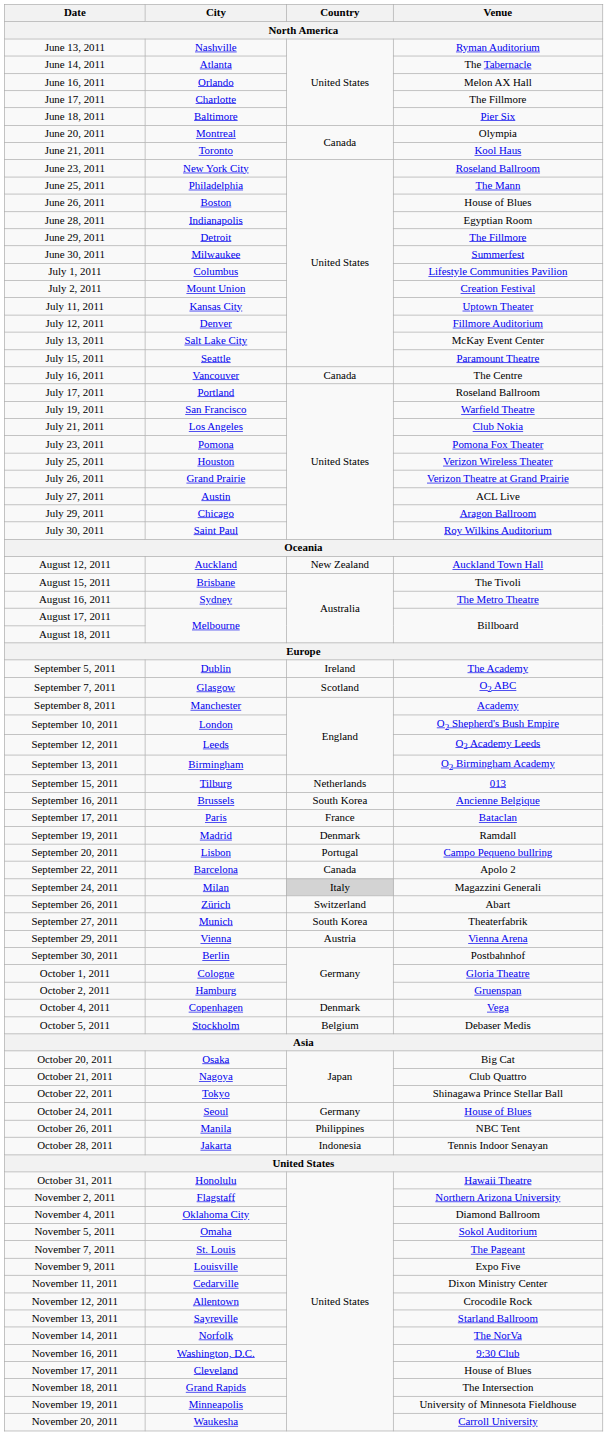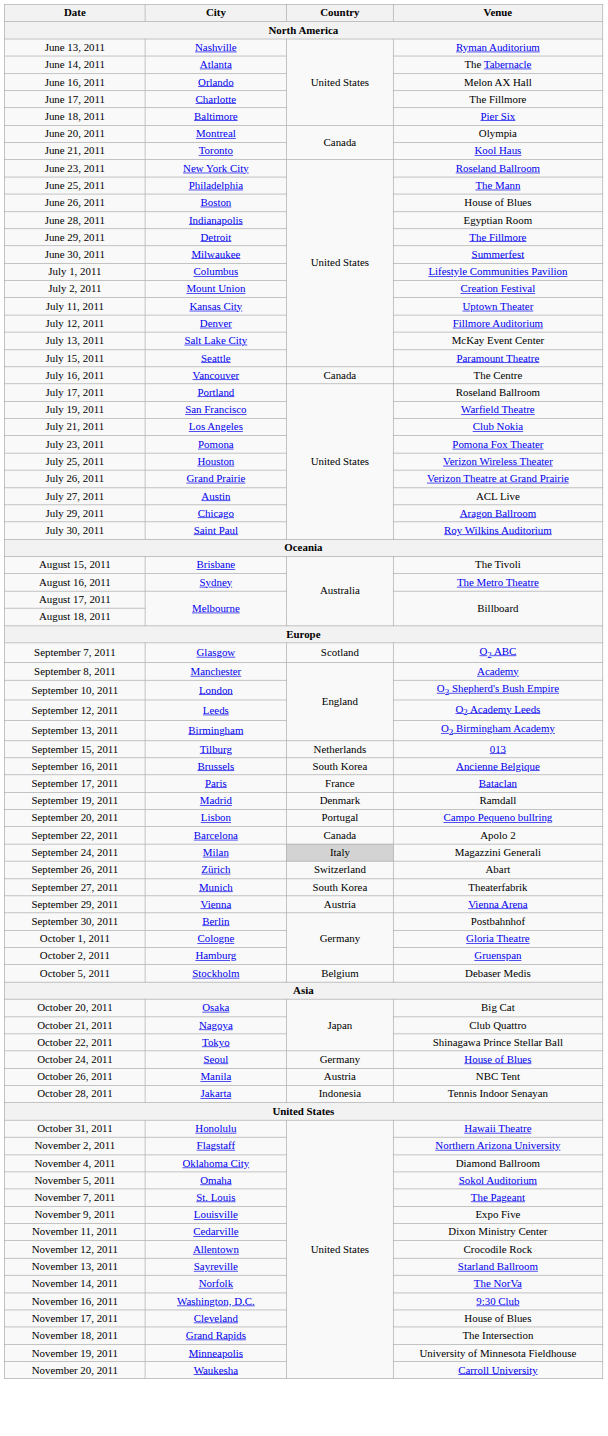 <table class="wikitable" style="text-align:center;">
 <tr>
 <th width="200">Date</th>
 <th width="200">City</th>
 <th width="150">Country</th>
 <th width="300">Venue</th>
 </tr>
 <tr>
 <th colspan="4">North America</th>
 </tr>
 <tr>
 <td>June 13, 2011</td>
 <td><a href='#'>Nashville</a></td>
 <td rowspan="5">United States</td>
 <td><a href='#'>Ryman Auditorium</a></td>
 </tr>
 <tr>
 <td>June 14, 2011</td>
 <td><a href='#'>Atlanta</a></td>
 <td>The <a href='#'>Tabernacle</a></td>
 </tr>
 <tr>
 <td>June 16, 2011</td>
 <td><a href='#'>Orlando</a></td>
 <td>Melon AX Hall</td>
 </tr>
 <tr>
 <td>June 17, 2011</td>
 <td><a href='#'>Charlotte</a></td>
 <td>The Fillmore</td>
 </tr>
 <tr>
 <td>June 18, 2011</td>
 <td><a href='#'>Baltimore</a></td>
 <td><a href='#'>Pier Six</a></td>
 </tr>
 <tr>
 <td>June 20, 2011</td>
 <td><a href='#'>Montreal</a></td>
 <td rowspan="2">Canada</td>
 <td>Olympia</td>
 </tr>
 <tr>
 <td>June 21, 2011</td>
 <td><a href='#'>Toronto</a></td>
 <td><a href='#'>Kool Haus</a></td>
 </tr>
 <tr>
 <td>June 23, 2011</td>
 <td><a href='#'>New York City</a></td>
 <td rowspan="12">United States</td>
 <td><a href='#'>Roseland Ballroom</a></td>
 </tr>
 <tr>
 <td>June 25, 2011</td>
 <td><a href='#'>Philadelphia</a></td>
 <td><a href='#'>The Mann</a></td>
 </tr>
 <tr>
 <td>June 26, 2011</td>
 <td><a href='#'>Boston</a></td>
 <td>House of Blues</td>
 </tr>
 <tr>
 <td>June 28, 2011</td>
 <td><a href='#'>Indianapolis</a></td>
 <td>Egyptian Room</td>
 </tr>
 <tr>
 <td>June 29, 2011</td>
 <td><a href='#'>Detroit</a></td>
 <td><a href='#'>The Fillmore</a></td>
 </tr>
 <tr>
 <td>June 30, 2011</td>
 <td><a href='#'>Milwaukee</a></td>
 <td><a href='#'>Summerfest</a></td>
 </tr>
 <tr>
 <td>July 1, 2011</td>
 <td><a href='#'>Columbus</a></td>
 <td><a href='#'>Lifestyle Communities Pavilion</a></td>
 </tr>
 <tr>
 <td>July 2, 2011</td>
 <td><a href='#'>Mount Union</a></td>
 <td><a href='#'>Creation Festival</a></td>
 </tr>
 <tr>
 <td>July 11, 2011</td>
 <td><a href='#'>Kansas City</a></td>
 <td><a href='#'>Uptown Theater</a></td>
 </tr>
 <tr>
 <td>July 12, 2011</td>
 <td><a href='#'>Denver</a></td>
 <td><a href='#'>Fillmore Auditorium</a></td>
 </tr>
 <tr>
 <td>July 13, 2011</td>
 <td><a href='#'>Salt Lake City</a></td>
 <td>McKay Event Center</td>
 </tr>
 <tr>
 <td>July 15, 2011</td>
 <td><a href='#'>Seattle</a></td>
 <td><a href='#'>Paramount Theatre</a></td>
 </tr>
 <tr>
 <td>July 16, 2011</td>
 <td><a href='#'>Vancouver</a></td>
 <td>Canada</td>
 <td>The Centre</td>
 </tr>
 <tr>
 <td>July 17, 2011</td>
 <td><a href='#'>Portland</a></td>
 <td rowspan="9">United States</td>
 <td>Roseland Ballroom</td>
 </tr>
 <tr>
 <td>July 19, 2011</td>
 <td><a href='#'>San Francisco</a></td>
 <td><a href='#'>Warfield Theatre</a></td>
 </tr>
 <tr>
 <td>July 21, 2011</td>
 <td><a href='#'>Los Angeles</a></td>
 <td><a href='#'>Club Nokia</a></td>
 </tr>
 <tr>
 <td>July 23, 2011</td>
 <td><a href='#'>Pomona</a></td>
 <td><a href='#'>Pomona Fox Theater</a></td>
 </tr>
 <tr>
 <td>July 25, 2011</td>
 <td><a href='#'>Houston</a></td>
 <td><a href='#'>Verizon Wireless Theater</a></td>
 </tr>
 <tr>
 <td>July 26, 2011</td>
 <td><a href='#'>Grand Prairie</a></td>
 <td><a href='#'>Verizon Theatre at Grand Prairie</a></td>
 </tr>
 <tr>
 <td>July 27, 2011</td>
 <td><a href='#'>Austin</a></td>
 <td>ACL Live</td>
 </tr>
 <tr>
 <td>July 29, 2011</td>
 <td><a href='#'>Chicago</a></td>
 <td><a href='#'>Aragon Ballroom</a></td>
 </tr>
 <tr>
 <td>July 30, 2011</td>
 <td><a href='#'>Saint Paul</a></td>
 <td><a href='#'>Roy Wilkins Auditorium</a></td>
 </tr>
 <tr>
 <th colspan="4">Oceania</th>
 </tr>
 <tr>
-<td>August 12, 2011</td>
-<td><a href='#'>Auckland</a></td>
-<td>New Zealand</td>
-<td><a href='#'>Auckland Town Hall</a></td>
-</tr>
-<tr>
 <td>August 15, 2011</td>
 <td><a href='#'>Brisbane</a></td>
 <td rowspan="4">Australia</td>
 <td>The Tivoli</td>
 </tr>
 <tr>
 <td>August 16, 2011</td>
 <td><a href='#'>Sydney</a></td>
 <td><a href='#'>The Metro Theatre</a></td>
 </tr>
 <tr>
 <td>August 17, 2011</td>
 <td rowspan="2"><a href='#'>Melbourne</a></td>
 <td rowspan="2">Billboard</td>
 </tr>
 <tr>
 <td>August 18, 2011</td>
 </tr>
 <tr>
 <th colspan="4">Europe</th>
-</tr>
-<tr>
-<td>September 5, 2011</td>
-<td><a href='#'>Dublin</a></td>
-<td>Ireland</td>
-<td><a href='#'>The Academy</a></td>
 </tr>
 <tr>
 <td>September 7, 2011</td>
 <td><a href='#'>Glasgow</a></td>
 <td>Scotland</td>
 <td><a href='#'>O<sub>2</sub> ABC</a></td>
 </tr>
 <tr>
 <td>September 8, 2011</td>
 <td><a href='#'>Manchester</a></td>
 <td rowspan="4">England</td>
 <td><a href='#'>Academy</a></td>
 </tr>
 <tr>
 <td>September 10, 2011</td>
 <td><a href='#'>London</a></td>
 <td><a href='#'>O<sub>2</sub> Shepherd's Bush Empire</a></td>
 </tr>
 <tr>
 <td>September 12, 2011</td>
 <td><a href='#'>Leeds</a></td>
 <td><a href='#'>O<sub>2</sub> Academy Leeds</a></td>
 </tr>
 <tr>
 <td>September 13, 2011</td>
 <td><a href='#'>Birmingham</a></td>
 <td><a href='#'>O<sub>2</sub> Birmingham Academy</a></td>
 </tr>
 <tr>
 <td>September 15, 2011</td>
 <td><a href='#'>Tilburg</a></td>
 <td>Netherlands</td>
 <td><a href='#'>013</a></td>
 </tr>
 <tr>
 <td>September 16, 2011</td>
 <td><a href='#'>Brussels</a></td>
 <td>South Korea</td>
 <td><a href='#'>Ancienne Belgique</a></td>
 </tr>
 <tr>
 <td>September 17, 2011</td>
 <td><a href='#'>Paris</a></td>
 <td>France</td>
 <td><a href='#'>Bataclan</a></td>
 </tr>
 <tr>
 <td>September 19, 2011</td>
 <td><a href='#'>Madrid</a></td>
 <td>Denmark</td>
 <td>Ramdall</td>
 </tr>
 <tr>
 <td>September 20, 2011</td>
 <td><a href='#'>Lisbon</a></td>
 <td>Portugal</td>
 <td><a href='#'>Campo Pequeno bullring</a></td>
 </tr>
 <tr>
 <td>September 22, 2011</td>
 <td><a href='#'>Barcelona</a></td>
 <td>Canada</td>
 <td>Apolo 2</td>
 </tr>
 <tr>
 <td>September 24, 2011</td>
 <td><a href='#'>Milan</a></td>
 <td style="background: lightgrey;">Italy</td>
 <td>Magazzini Generali</td>
 </tr>
 <tr>
 <td>September 26, 2011</td>
 <td><a href='#'>Zürich</a></td>
 <td>Switzerland</td>
 <td>Abart</td>
 </tr>
 <tr>
 <td>September 27, 2011</td>
 <td><a href='#'>Munich</a></td>
 <td>South Korea</td>
 <td>Theaterfabrik</td>
 </tr>
 <tr>
 <td>September 29, 2011</td>
 <td><a href='#'>Vienna</a></td>
 <td>Austria</td>
 <td><a href='#'>Vienna Arena</a></td>
 </tr>
 <tr>
 <td>September 30, 2011</td>
 <td><a href='#'>Berlin</a></td>
 <td rowspan="3">Germany</td>
 <td>Postbahnhof</td>
 </tr>
 <tr>
 <td>October 1, 2011</td>
 <td><a href='#'>Cologne</a></td>
 <td><a href='#'>Gloria Theatre</a></td>
 </tr>
 <tr>
 <td>October 2, 2011</td>
 <td><a href='#'>Hamburg</a></td>
 <td><a href='#'>Gruenspan</a></td>
 </tr>
 <tr>
-<td>October 4, 2011</td>
-<td><a href='#'>Copenhagen</a></td>
-<td>Denmark</td>
-<td><a href='#'>Vega</a></td>
-</tr>
-<tr>
 <td>October 5, 2011</td>
 <td><a href='#'>Stockholm</a></td>
 <td>Belgium</td>
 <td>Debaser Medis</td>
 </tr>
 <tr>
 <th colspan="4">Asia</th>
 </tr>
 <tr>
 <td>October 20, 2011</td>
 <td><a href='#'>Osaka</a></td>
 <td rowspan="3">Japan</td>
 <td>Big Cat</td>
 </tr>
 <tr>
 <td>October 21, 2011</td>
 <td><a href='#'>Nagoya</a></td>
 <td>Club Quattro</td>
 </tr>
 <tr>
 <td>October 22, 2011</td>
 <td><a href='#'>Tokyo</a></td>
 <td>Shinagawa Prince Stellar Ball</td>
 </tr>
 <tr>
 <td>October 24, 2011</td>
 <td><a href='#'>Seoul</a></td>
 <td>Germany</td>
 <td><a href='#'>House of Blues</a></td>
 </tr>
 <tr>
 <td>October 26, 2011</td>
 <td><a href='#'>Manila</a></td>
-<td>Philippines</td>
+<td>Austria</td>
 <td>NBC Tent</td>
 </tr>
 <tr>
 <td>October 28, 2011</td>
 <td><a href='#'>Jakarta</a></td>
 <td>Indonesia</td>
 <td>Tennis Indoor Senayan</td>
 </tr>
 <tr>
 <th colspan="4">United States</th>
 </tr>
 <tr>
 <td>October 31, 2011</td>
 <td><a href='#'>Honolulu</a></td>
 <td rowspan="15">United States</td>
 <td><a href='#'>Hawaii Theatre</a></td>
 </tr>
 <tr>
 <td>November 2, 2011</td>
 <td><a href='#'>Flagstaff</a></td>
 <td><a href='#'>Northern Arizona University</a></td>
 </tr>
 <tr>
 <td>November 4, 2011</td>
 <td><a href='#'>Oklahoma City</a></td>
 <td>Diamond Ballroom</td>
 </tr>
 <tr>
 <td>November 5, 2011</td>
 <td><a href='#'>Omaha</a></td>
 <td><a href='#'>Sokol Auditorium</a></td>
 </tr>
 <tr>
 <td>November 7, 2011</td>
 <td><a href='#'>St. Louis</a></td>
 <td><a href='#'>The Pageant</a></td>
 </tr>
 <tr>
 <td>November 9, 2011</td>
 <td><a href='#'>Louisville</a></td>
 <td>Expo Five</td>
 </tr>
 <tr>
 <td>November 11, 2011</td>
 <td><a href='#'>Cedarville</a></td>
 <td>Dixon Ministry Center</td>
 </tr>
 <tr>
 <td>November 12, 2011</td>
 <td><a href='#'>Allentown</a></td>
 <td>Crocodile Rock</td>
 </tr>
 <tr>
 <td>November 13, 2011</td>
 <td><a href='#'>Sayreville</a></td>
 <td><a href='#'>Starland Ballroom</a></td>
 </tr>
 <tr>
 <td>November 14, 2011</td>
 <td><a href='#'>Norfolk</a></td>
 <td><a href='#'>The NorVa</a></td>
 </tr>
 <tr>
 <td>November 16, 2011</td>
 <td><a href='#'>Washington, D.C.</a></td>
 <td><a href='#'>9:30 Club</a></td>
 </tr>
 <tr>
 <td>November 17, 2011</td>
 <td><a href='#'>Cleveland</a></td>
 <td>House of Blues</td>
 </tr>
 <tr>
 <td>November 18, 2011</td>
 <td><a href='#'>Grand Rapids</a></td>
 <td>The Intersection</td>
 </tr>
 <tr>
 <td>November 19, 2011</td>
 <td><a href='#'>Minneapolis</a></td>
 <td>University of Minnesota Fieldhouse</td>
 </tr>
 <tr>
 <td>November 20, 2011</td>
 <td><a href='#'>Waukesha</a></td>
 <td><a href='#'>Carroll University</a></td>
 </tr>
 </table>
